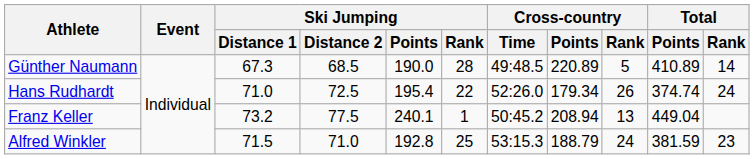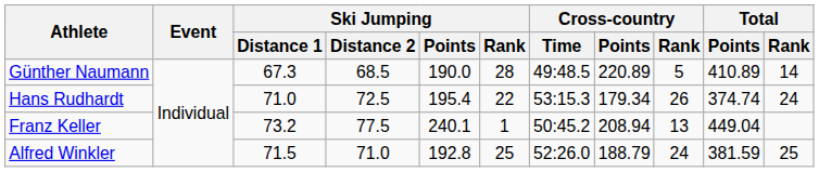 <table class="wikitable" style="font-size:90%">
 <tr>
 <th rowspan="2">Athlete</th>
 <th rowspan="2">Event</th>
 <th colspan="4">Ski Jumping</th>
 <th colspan="3">Cross-country</th>
 <th colspan="2">Total</th>
 </tr>
 <tr>
 <th>Distance 1</th>
 <th>Distance 2</th>
 <th>Points</th>
 <th>Rank</th>
 <th>Time</th>
 <th>Points</th>
 <th>Rank</th>
 <th>Points</th>
 <th>Rank</th>
 </tr>
 <tr>
 <td><a href='#'>Günther Naumann</a></td>
 <td rowspan="4">Individual</td>
 <td align="center">67.3</td>
 <td align="center">68.5</td>
 <td align="center">190.0</td>
 <td align="center">28</td>
 <td align="center">49:48.5</td>
 <td align="center">220.89</td>
 <td align="center">5</td>
 <td align="center">410.89</td>
 <td align="center">14</td>
 </tr>
 <tr>
 <td><a href='#'>Hans Rudhardt</a></td>
 <td align="center">71.0</td>
 <td align="center">72.5</td>
 <td align="center">195.4</td>
 <td align="center">22</td>
-<td align="center">52:26.0</td>
+<td align="center">53:15.3</td>
 <td align="center">179.34</td>
 <td align="center">26</td>
 <td align="center">374.74</td>
 <td align="center">24</td>
 </tr>
 <tr>
 <td><a href='#'>Franz Keller</a></td>
 <td align="center">73.2</td>
 <td align="center">77.5</td>
 <td align="center">240.1</td>
 <td align="center">1</td>
 <td align="center">50:45.2</td>
 <td align="center">208.94</td>
 <td align="center">13</td>
 <td align="center">449.04</td>
 <td align="center"></td>
 </tr>
 <tr>
 <td><a href='#'>Alfred Winkler</a></td>
 <td align="center">71.5</td>
 <td align="center">71.0</td>
 <td align="center">192.8</td>
 <td align="center">25</td>
-<td align="center">53:15.3</td>
+<td align="center">52:26.0</td>
 <td align="center">188.79</td>
 <td align="center">24</td>
 <td align="center">381.59</td>
-<td align="center">23</td>
+<td align="center">25</td>
 </tr>
 </table>
